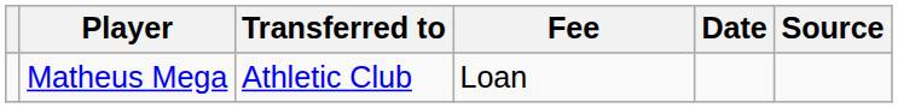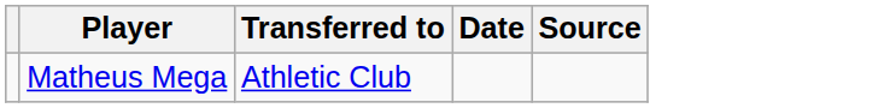 <table class="wikitable plainrowheaders sortable">
 <tr>
 <th></th>
 <th scope="col">Player</th>
 <th>Transferred to</th>
-<th style="width: 120px;">Fee</th>
 <th scope="col">Date</th>
 <th scope="col">Source</th>
 </tr>
 <tr>
 <td align="center"></td>
 <td> <a href='#'>Matheus Mega</a></td>
 <td> <a href='#'>Athletic Club</a></td>
-<td>Loan</td>
 <td></td>
 <td></td>
 </tr>
 </table>
